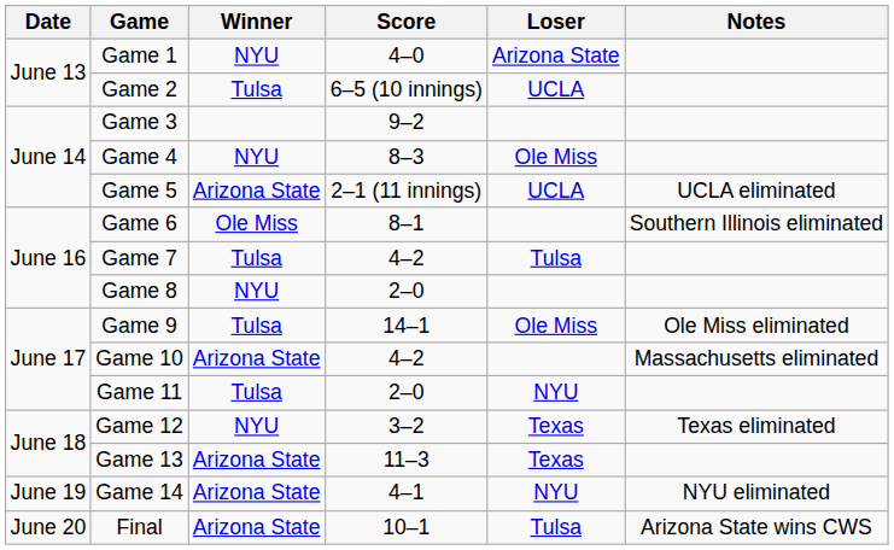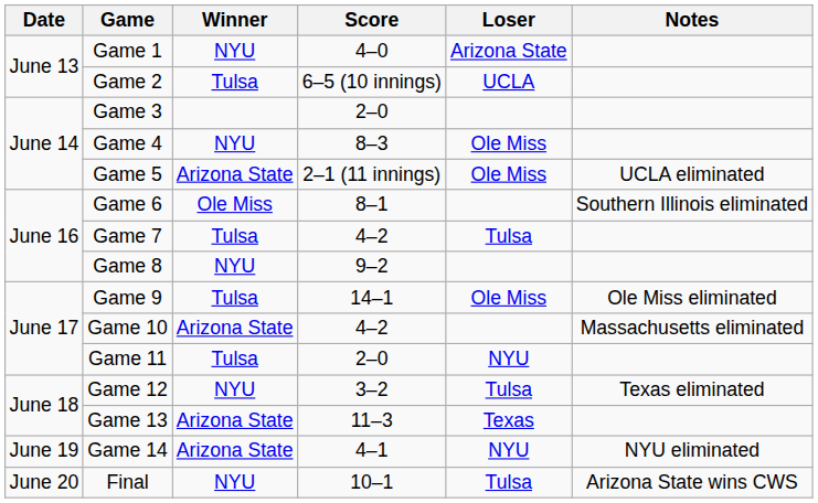 <table class="wikitable">
 <tr>
 <th>Date</th>
 <th>Game</th>
 <th>Winner</th>
 <th>Score</th>
 <th>Loser</th>
 <th>Notes</th>
 </tr>
 <tr align=center>
 <td rowspan=2>June 13</td>
 <td>Game 1</td>
 <td><a href='#'>NYU</a></td>
 <td>4–0</td>
 <td><a href='#'>Arizona State</a></td>
 <td></td>
 </tr>
 <tr align=center>
 <td>Game 2</td>
 <td><a href='#'>Tulsa</a></td>
 <td>6–5 (10 innings)</td>
 <td><a href='#'>UCLA</a></td>
 <td></td>
 </tr>
 <tr align=center>
 <td rowspan=3>June 14</td>
 <td>Game 3</td>
 <td></td>
-<td>9–2</td>
+<td>2–0</td>
 <td></td>
 <td></td>
 </tr>
 <tr align=center>
 <td>Game 4</td>
 <td><a href='#'>NYU</a></td>
 <td>8–3</td>
 <td><a href='#'>Ole Miss</a></td>
 <td></td>
 </tr>
 <tr align=center>
 <td>Game 5</td>
 <td><a href='#'>Arizona State</a></td>
 <td>2–1 (11 innings)</td>
-<td><a href='#'>UCLA</a></td>
+<td><a href='#'>Ole Miss</a></td>
 <td>UCLA eliminated</td>
 </tr>
 <tr align=center>
 <td rowspan=3>June 16</td>
 <td>Game 6</td>
 <td><a href='#'>Ole Miss</a></td>
 <td>8–1</td>
 <td></td>
 <td>Southern Illinois eliminated</td>
 </tr>
 <tr align=center>
 <td>Game 7</td>
 <td><a href='#'>Tulsa</a></td>
 <td>4–2</td>
 <td><a href='#'>Tulsa</a></td>
 <td></td>
 </tr>
 <tr align=center>
 <td>Game 8</td>
 <td><a href='#'>NYU</a></td>
-<td>2–0</td>
+<td>9–2</td>
 <td></td>
 <td></td>
 </tr>
 <tr align=center>
 <td rowspan=3>June 17</td>
 <td>Game 9</td>
 <td><a href='#'>Tulsa</a></td>
 <td>14–1</td>
 <td><a href='#'>Ole Miss</a></td>
 <td>Ole Miss eliminated</td>
 </tr>
 <tr align=center>
 <td>Game 10</td>
 <td><a href='#'>Arizona State</a></td>
 <td>4–2</td>
 <td></td>
 <td>Massachusetts eliminated</td>
 </tr>
 <tr align=center>
 <td>Game 11</td>
 <td><a href='#'>Tulsa</a></td>
 <td>2–0</td>
 <td><a href='#'>NYU</a></td>
 <td></td>
 </tr>
 <tr align=center>
 <td rowspan=2>June 18</td>
 <td>Game 12</td>
 <td><a href='#'>NYU</a></td>
 <td>3–2</td>
-<td><a href='#'>Texas</a></td>
+<td><a href='#'>Tulsa</a></td>
 <td>Texas eliminated</td>
 </tr>
 <tr align=center>
 <td>Game 13</td>
 <td><a href='#'>Arizona State</a></td>
 <td>11–3</td>
 <td><a href='#'>Texas</a></td>
 <td></td>
 </tr>
 <tr align=center>
 <td>June 19</td>
 <td>Game 14</td>
 <td><a href='#'>Arizona State</a></td>
 <td>4–1</td>
 <td><a href='#'>NYU</a></td>
 <td>NYU eliminated</td>
 </tr>
 <tr align=center>
 <td>June 20</td>
 <td>Final</td>
-<td><a href='#'>Arizona State</a></td>
+<td><a href='#'>NYU</a></td>
 <td>10–1</td>
 <td><a href='#'>Tulsa</a></td>
 <td>Arizona State wins CWS</td>
 </tr>
 </table>
